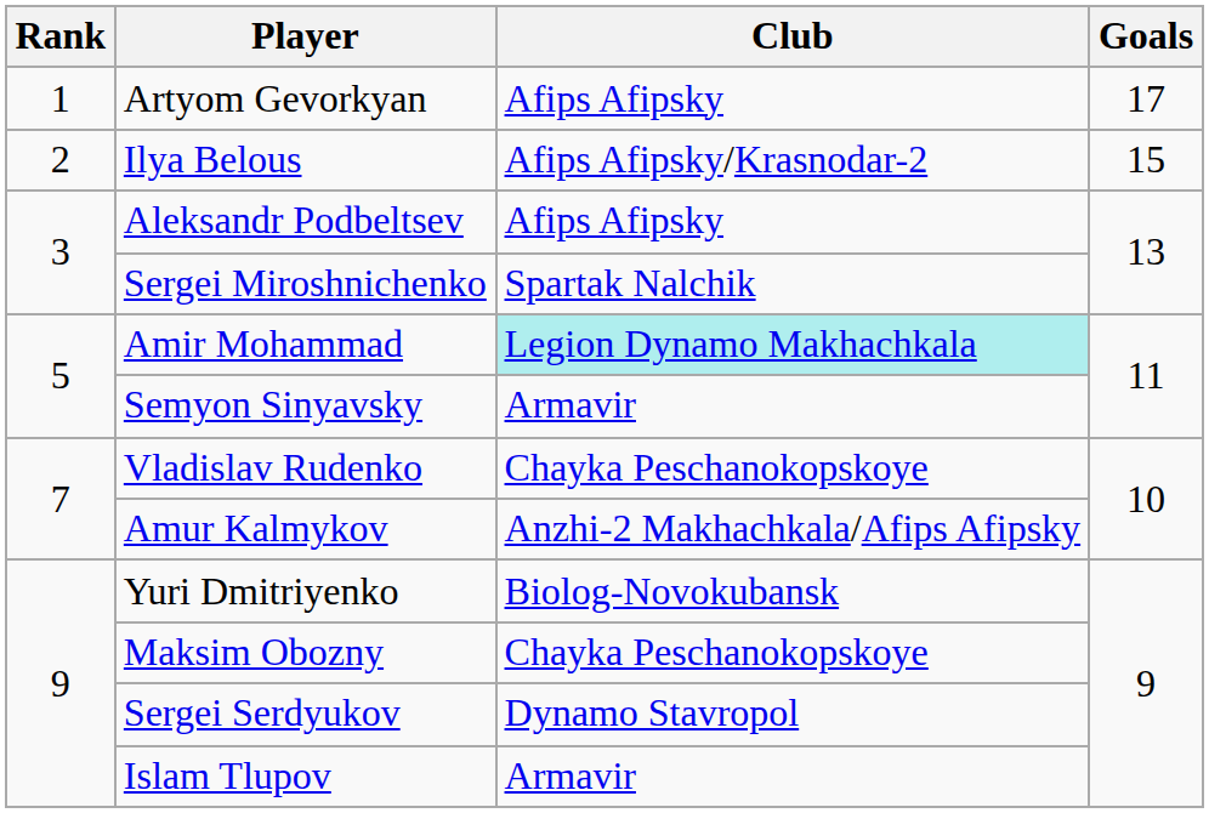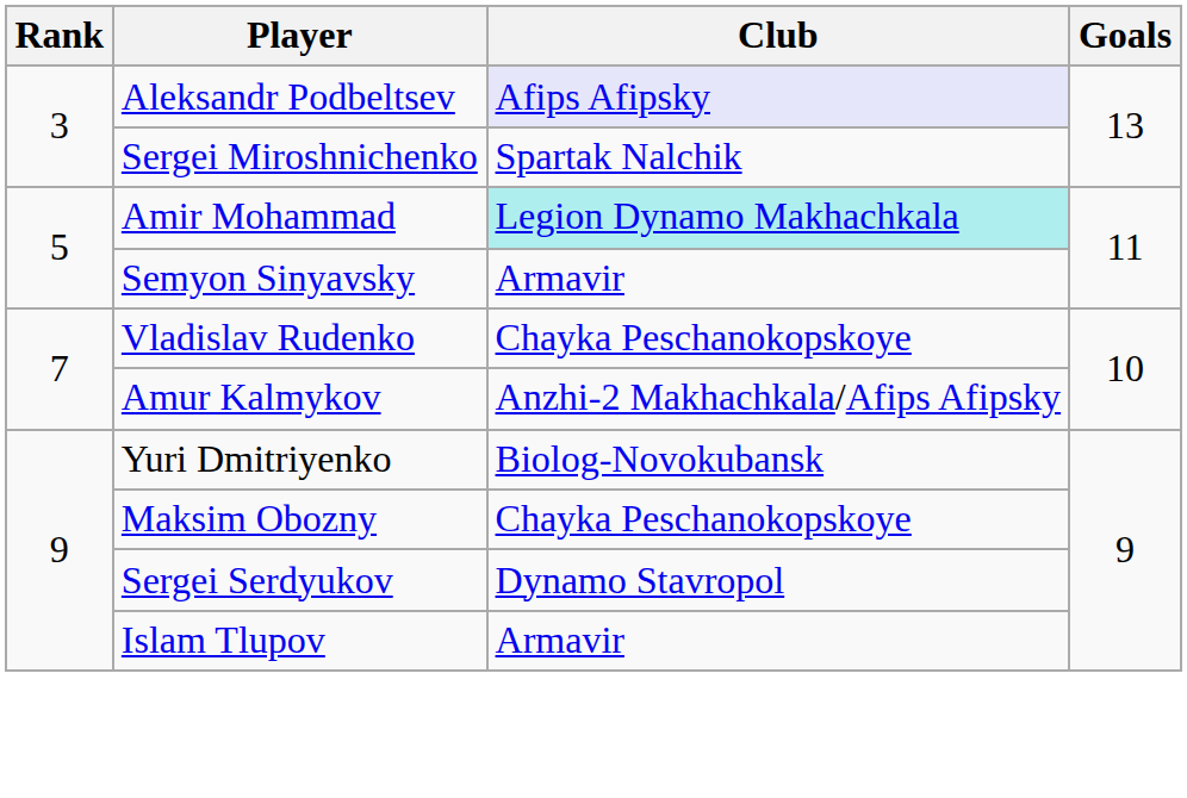 <table class="wikitable" style="text-align:center">
 <tr>
 <th>Rank</th>
 <th>Player</th>
 <th>Club</th>
 <th>Goals</th>
 </tr>
 <tr>
-<td rowspan=1>1</td>
-<td align="left"> Artyom Gevorkyan</td>
-<td align="left"><a href='#'>Afips Afipsky</a></td>
-<td rowspan=1>17</td>
-</tr>
-<tr>
-<td rowspan=1>2</td>
-<td align="left"> <a href='#'>Ilya Belous</a></td>
-<td align="left"><a href='#'>Afips Afipsky</a>/<a href='#'>Krasnodar-2</a></td>
-<td rowspan=1>15</td>
-</tr>
-<tr>
 <td rowspan=2>3</td>
 <td align="left"> <a href='#'>Aleksandr Podbeltsev</a></td>
-<td align="left"><a href='#'>Afips Afipsky</a></td>
+<td align="left" style="background: lavender;"><a href='#'>Afips Afipsky</a></td>
 <td rowspan=2>13</td>
 </tr>
 <tr>
 <td align="left"> <a href='#'>Sergei Miroshnichenko</a></td>
 <td align="left"><a href='#'>Spartak Nalchik</a></td>
 </tr>
 <tr>
 <td rowspan=2>5</td>
 <td align="left"> <a href='#'>Amir Mohammad</a></td>
 <td align="left" style="background: paleturquoise;"><a href='#'>Legion Dynamo Makhachkala</a></td>
 <td rowspan=2>11</td>
 </tr>
 <tr>
 <td align="left"> <a href='#'>Semyon Sinyavsky</a></td>
 <td align="left"><a href='#'>Armavir</a></td>
 </tr>
 <tr>
 <td rowspan=2>7</td>
 <td align="left"> <a href='#'>Vladislav Rudenko</a></td>
 <td align="left"><a href='#'>Chayka Peschanokopskoye</a></td>
 <td rowspan=2>10</td>
 </tr>
 <tr>
 <td align="left"> <a href='#'>Amur Kalmykov</a></td>
 <td align="left"><a href='#'>Anzhi-2 Makhachkala</a>/<a href='#'>Afips Afipsky</a></td>
 </tr>
 <tr>
 <td rowspan=4>9</td>
 <td align="left"> Yuri Dmitriyenko</td>
 <td align="left"><a href='#'>Biolog-Novokubansk</a></td>
 <td rowspan=4>9</td>
 </tr>
 <tr>
 <td align="left"> <a href='#'>Maksim Obozny</a></td>
 <td align="left"><a href='#'>Chayka Peschanokopskoye</a></td>
 </tr>
 <tr>
 <td align="left"> <a href='#'>Sergei Serdyukov</a></td>
 <td align="left"><a href='#'>Dynamo Stavropol</a></td>
 </tr>
 <tr>
 <td align="left"> <a href='#'>Islam Tlupov</a></td>
 <td align="left"><a href='#'>Armavir</a></td>
 </tr>
 <tr>
 </tr>
 </table>
